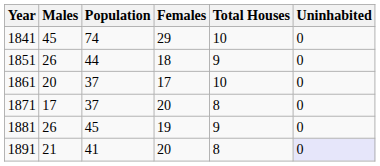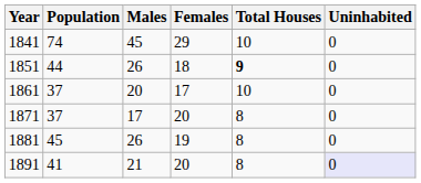 <table class="wikitable">
 <tr>
 <th>Year</th>
+<th>Population</th>
 <th>Males</th>
-<th>Population</th>
 <th>Females</th>
 <th>Total Houses</th>
 <th>Uninhabited</th>
 </tr>
 <tr>
 <td>1841</td>
+<td>74</td>
 <td>45</td>
-<td>74</td>
 <td>29</td>
 <td>10</td>
 <td>0</td>
 </tr>
 <tr>
 <td>1851</td>
+<td>44</td>
 <td>26</td>
-<td>44</td>
 <td>18</td>
-<td>9</td>
+<td><strong>9</strong></td>
 <td>0</td>
 </tr>
 <tr>
 <td>1861</td>
+<td>37</td>
 <td>20</td>
-<td>37</td>
 <td>17</td>
 <td>10</td>
 <td>0</td>
 </tr>
 <tr>
 <td>1871</td>
+<td>37</td>
 <td>17</td>
-<td>37</td>
 <td>20</td>
 <td>8</td>
 <td>0</td>
 </tr>
 <tr>
 <td>1881</td>
+<td>45</td>
 <td>26</td>
-<td>45</td>
 <td>19</td>
-<td>9</td>
+<td>8</td>
 <td>0</td>
 </tr>
 <tr>
 <td>1891</td>
+<td>41</td>
 <td>21</td>
-<td>41</td>
 <td>20</td>
 <td>8</td>
 <td style="background: lavender;">0</td>
 </tr>
 </table>
